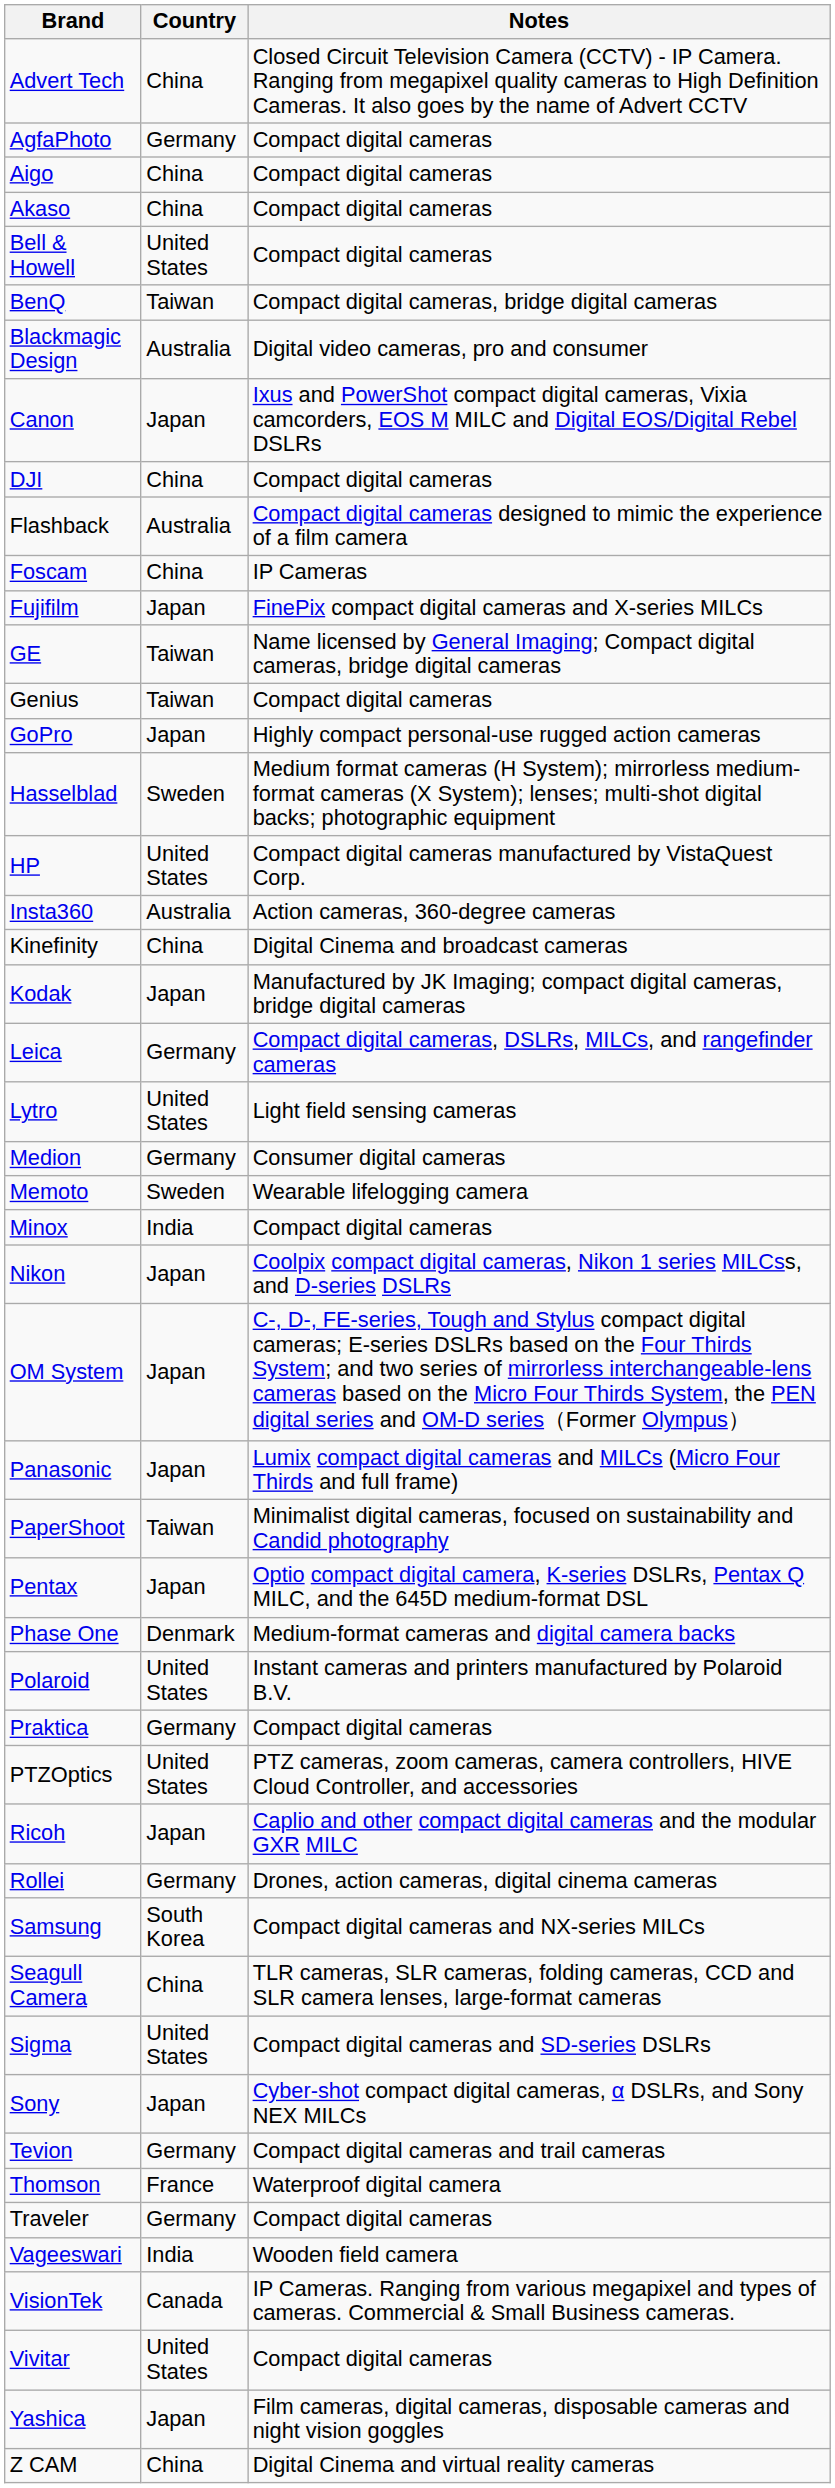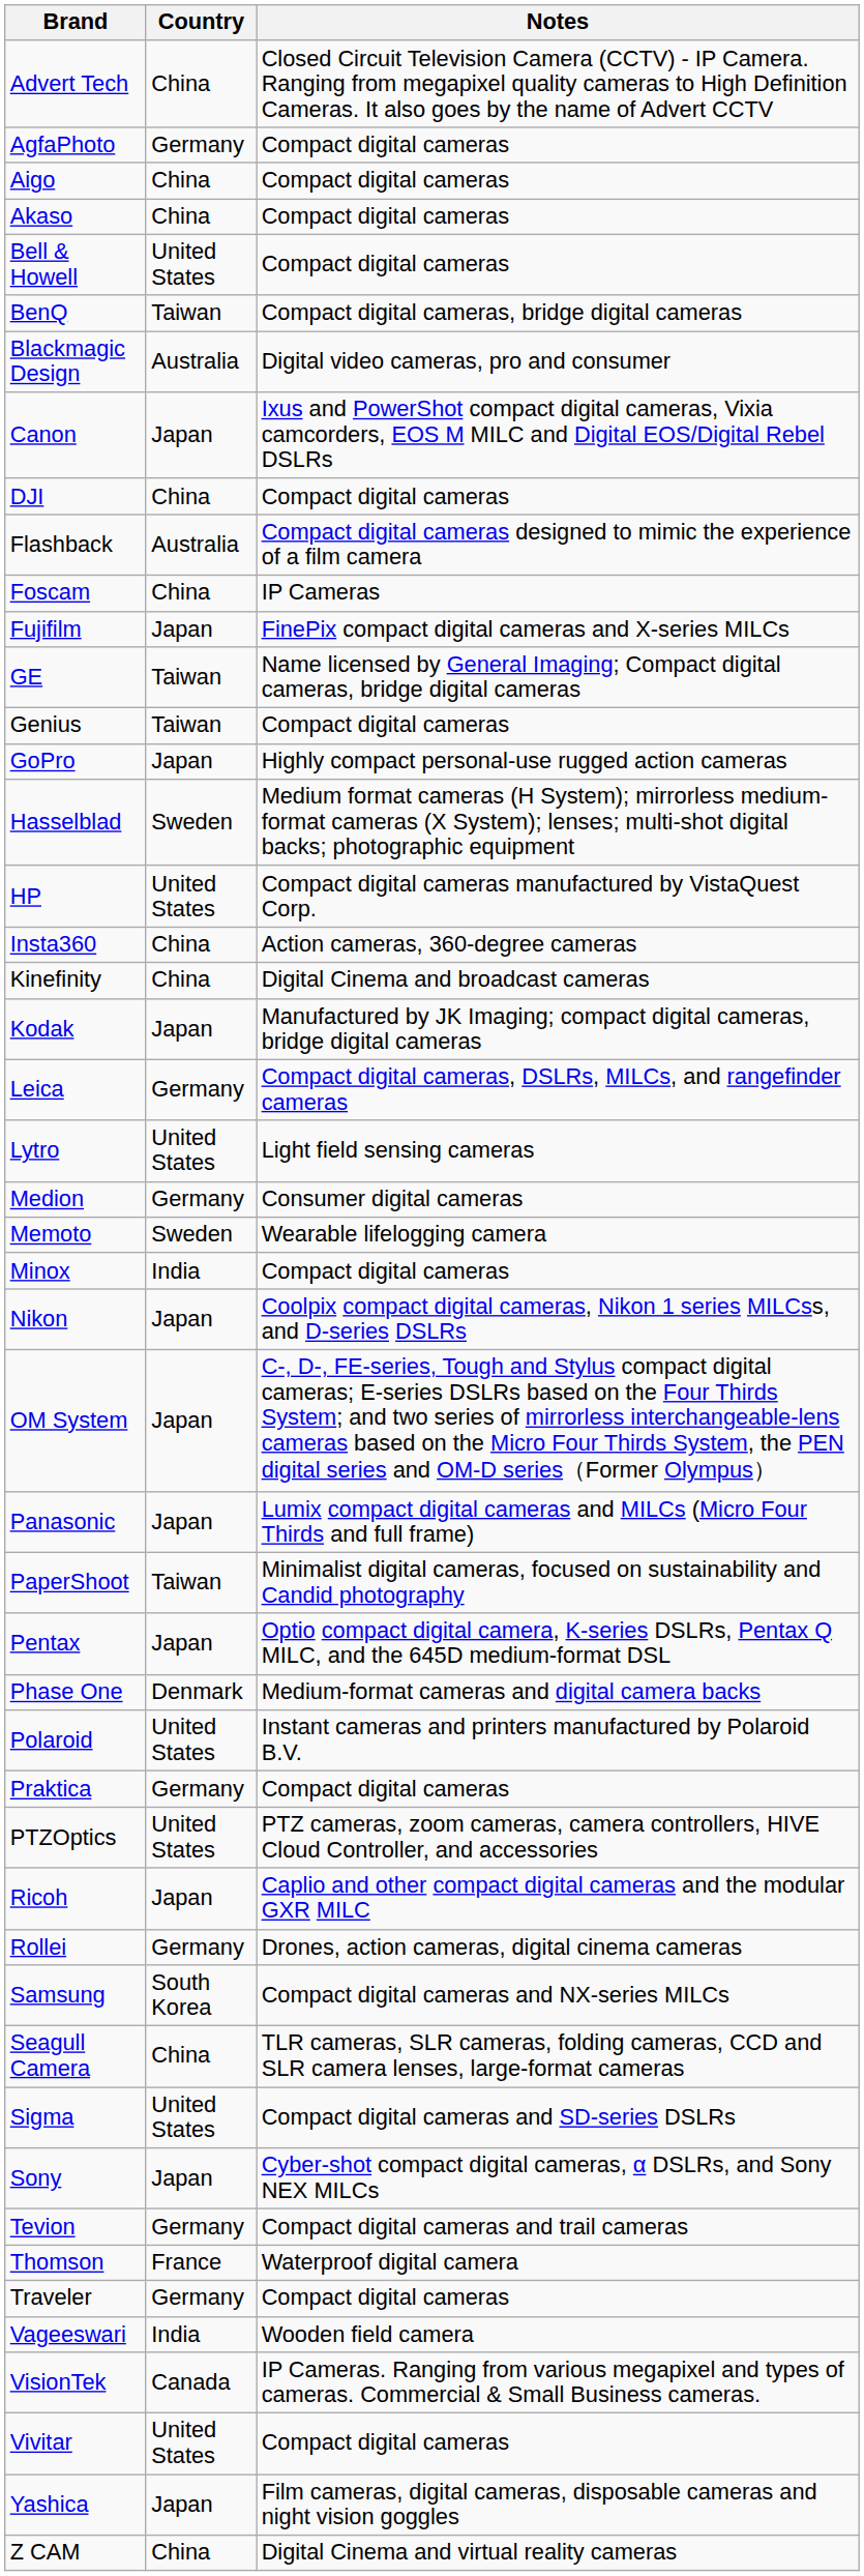 <table class="wikitable sortable">
 <tr>
 <th>Brand</th>
 <th>Country</th>
 <th>Notes</th>
 </tr>
 <tr>
 <td><a href='#'>Advert Tech</a></td>
 <td>China</td>
 <td>Closed Circuit Television Camera (CCTV) - IP Camera. Ranging from megapixel quality cameras to High Definition Cameras. It also goes by the name of Advert CCTV</td>
 </tr>
 <tr>
 <td><a href='#'>AgfaPhoto</a></td>
 <td>Germany</td>
 <td>Compact digital cameras</td>
 </tr>
 <tr>
 <td><a href='#'>Aigo</a></td>
 <td>China</td>
 <td>Compact digital cameras</td>
 </tr>
 <tr>
 <td><a href='#'>Akaso</a></td>
 <td>China</td>
 <td>Compact digital cameras</td>
 </tr>
 <tr>
 <td><a href='#'>Bell & Howell</a></td>
 <td>United States</td>
 <td>Compact digital cameras</td>
 </tr>
 <tr>
 <td><a href='#'>BenQ</a></td>
 <td>Taiwan</td>
 <td>Compact digital cameras, bridge digital cameras</td>
 </tr>
 <tr>
 <td><a href='#'>Blackmagic Design</a></td>
 <td>Australia</td>
 <td>Digital video cameras, pro and consumer</td>
 </tr>
 <tr>
 <td><a href='#'>Canon</a></td>
 <td>Japan</td>
 <td><a href='#'>Ixus</a> and <a href='#'>PowerShot</a> compact digital cameras, Vixia camcorders, <a href='#'>EOS M</a> MILC and <a href='#'>Digital EOS/Digital Rebel</a> DSLRs</td>
 </tr>
 <tr>
 <td><a href='#'>DJI</a></td>
 <td>China</td>
 <td>Compact digital cameras</td>
 </tr>
 <tr>
 <td>Flashback</td>
 <td>Australia</td>
 <td><a href='#'>Compact digital cameras</a> designed to mimic the experience of a film camera</td>
 </tr>
 <tr>
 <td><a href='#'>Foscam</a></td>
 <td>China</td>
 <td>IP Cameras</td>
 </tr>
 <tr>
 <td><a href='#'>Fujifilm</a></td>
 <td>Japan</td>
 <td><a href='#'>FinePix</a> compact digital cameras and X-series MILCs</td>
 </tr>
 <tr>
 <td><a href='#'>GE</a></td>
 <td>Taiwan</td>
 <td>Name licensed by <a href='#'>General Imaging</a>; Compact digital cameras, bridge digital cameras</td>
 </tr>
 <tr>
 <td>Genius</td>
 <td>Taiwan</td>
 <td>Compact digital cameras</td>
 </tr>
 <tr>
 <td><a href='#'>GoPro</a></td>
 <td>Japan</td>
 <td>Highly compact personal-use rugged action cameras</td>
 </tr>
 <tr>
 <td><a href='#'>Hasselblad</a></td>
 <td>Sweden</td>
 <td>Medium format cameras (H System); mirrorless medium-format cameras (X System); lenses; multi-shot digital backs; photographic equipment</td>
 </tr>
 <tr>
 <td><a href='#'>HP</a></td>
 <td>United States</td>
 <td>Compact digital cameras manufactured by VistaQuest Corp.</td>
 </tr>
 <tr>
 <td><a href='#'>Insta360</a></td>
-<td>Australia</td>
+<td>China</td>
 <td>Action cameras, 360-degree cameras</td>
 </tr>
 <tr>
 <td>Kinefinity</td>
 <td>China</td>
 <td>Digital Cinema and broadcast cameras</td>
 </tr>
 <tr>
 <td><a href='#'>Kodak</a></td>
 <td>Japan</td>
 <td>Manufactured by JK Imaging; compact digital cameras, bridge digital cameras</td>
 </tr>
 <tr>
 <td><a href='#'>Leica</a></td>
 <td>Germany</td>
 <td><a href='#'>Compact digital cameras</a>, <a href='#'>DSLRs</a>, <a href='#'>MILCs</a>, and <a href='#'>rangefinder cameras</a></td>
 </tr>
 <tr>
 <td><a href='#'>Lytro</a></td>
 <td>United States</td>
 <td>Light field sensing cameras</td>
 </tr>
 <tr>
 <td><a href='#'>Medion</a></td>
 <td>Germany</td>
 <td>Consumer digital cameras</td>
 </tr>
 <tr>
 <td><a href='#'>Memoto</a></td>
 <td>Sweden</td>
 <td>Wearable lifelogging camera</td>
 </tr>
 <tr>
 <td><a href='#'>Minox</a></td>
 <td>India</td>
 <td>Compact digital cameras</td>
 </tr>
 <tr>
 <td><a href='#'>Nikon</a></td>
 <td>Japan</td>
 <td><a href='#'>Coolpix</a> <a href='#'>compact digital cameras</a>, <a href='#'>Nikon 1 series</a> <a href='#'>MILCs</a>s, and <a href='#'>D-series</a> <a href='#'>DSLRs</a></td>
 </tr>
 <tr>
 <td><a href='#'>OM System</a></td>
 <td>Japan</td>
 <td><a href='#'>C-, D-, FE-series, Tough and Stylus</a> compact digital cameras; E-series DSLRs based on the <a href='#'>Four Thirds System</a>; and two series of <a href='#'>mirrorless interchangeable-lens cameras</a> based on the <a href='#'>Micro Four Thirds System</a>, the <a href='#'>PEN digital series</a> and <a href='#'>OM-D series</a>（Former <a href='#'>Olympus</a>）</td>
 </tr>
 <tr>
 <td><a href='#'>Panasonic</a></td>
 <td>Japan</td>
 <td><a href='#'>Lumix</a> <a href='#'>compact digital cameras</a> and <a href='#'>MILCs</a> (<a href='#'>Micro Four Thirds</a> and full frame)</td>
 </tr>
 <tr>
 <td><a href='#'>PaperShoot</a></td>
 <td>Taiwan</td>
 <td>Minimalist digital cameras, focused on sustainability and <a href='#'>Candid photography</a></td>
 </tr>
 <tr>
 <td><a href='#'>Pentax</a></td>
 <td>Japan</td>
 <td><a href='#'>Optio</a> <a href='#'>compact digital camera</a>, <a href='#'>K-series</a> DSLRs, <a href='#'>Pentax Q</a> MILC, and the 645D medium-format DSL</td>
 </tr>
 <tr>
 <td><a href='#'>Phase One</a></td>
 <td>Denmark</td>
 <td>Medium-format cameras and <a href='#'>digital camera backs</a></td>
 </tr>
 <tr>
 <td><a href='#'>Polaroid</a></td>
 <td>United States</td>
 <td>Instant cameras and printers manufactured by Polaroid B.V.</td>
 </tr>
 <tr>
 <td><a href='#'>Praktica</a></td>
 <td>Germany</td>
 <td>Compact digital cameras</td>
 </tr>
 <tr>
 <td>PTZOptics</td>
 <td>United States</td>
 <td>PTZ cameras, zoom cameras, camera controllers, HIVE Cloud Controller, and accessories</td>
 </tr>
 <tr>
 <td><a href='#'>Ricoh</a></td>
 <td>Japan</td>
 <td><a href='#'>Caplio and other</a> <a href='#'>compact digital cameras</a> and the modular <a href='#'>GXR</a> <a href='#'>MILC</a></td>
 </tr>
 <tr>
 <td><a href='#'>Rollei</a></td>
 <td>Germany</td>
 <td>Drones, action cameras, digital cinema cameras</td>
 </tr>
 <tr>
 <td><a href='#'>Samsung</a></td>
 <td>South Korea</td>
 <td>Compact digital cameras and NX-series MILCs</td>
 </tr>
 <tr>
 <td><a href='#'>Seagull Camera</a></td>
 <td>China</td>
 <td>TLR cameras, SLR cameras, folding cameras, CCD and SLR camera lenses, large-format cameras</td>
 </tr>
 <tr>
 <td><a href='#'>Sigma</a></td>
 <td>United States</td>
 <td>Compact digital cameras and <a href='#'>SD-series</a> DSLRs</td>
 </tr>
 <tr>
 <td><a href='#'>Sony</a></td>
 <td>Japan</td>
 <td><a href='#'>Cyber-shot</a> compact digital cameras, <a href='#'>α</a> DSLRs, and Sony NEX MILCs</td>
 </tr>
 <tr>
 <td><a href='#'>Tevion</a></td>
 <td>Germany</td>
 <td>Compact digital cameras and trail cameras</td>
 </tr>
 <tr>
 <td><a href='#'>Thomson</a></td>
 <td>France</td>
 <td>Waterproof digital camera</td>
 </tr>
 <tr>
 <td>Traveler</td>
 <td>Germany</td>
 <td>Compact digital cameras</td>
 </tr>
 <tr>
 <td><a href='#'>Vageeswari</a></td>
 <td>India</td>
 <td>Wooden field camera</td>
 </tr>
 <tr>
 <td><a href='#'>VisionTek</a></td>
 <td>Canada</td>
 <td>IP Cameras. Ranging from various megapixel and types of cameras. Commercial & Small Business cameras.</td>
 </tr>
 <tr>
 <td><a href='#'>Vivitar</a></td>
 <td>United States</td>
 <td>Compact digital cameras</td>
 </tr>
 <tr>
 <td><a href='#'>Yashica</a></td>
 <td>Japan</td>
 <td>Film cameras, digital cameras, disposable cameras and night vision goggles</td>
 </tr>
 <tr>
 <td>Z CAM</td>
 <td>China</td>
 <td>Digital Cinema and virtual reality cameras</td>
 </tr>
 </table>
